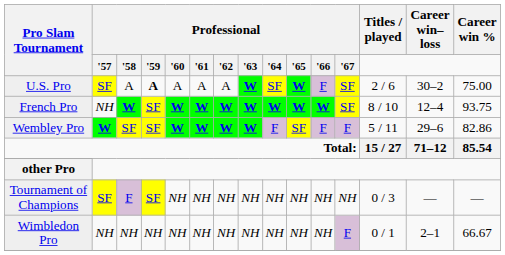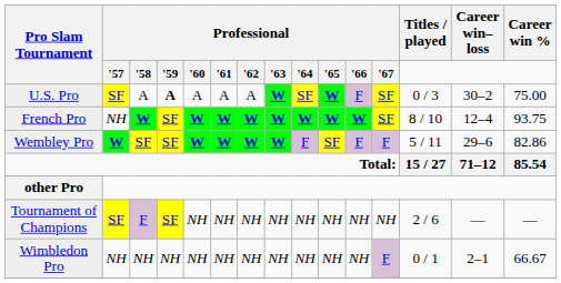 <table class=wikitable style=text-align:center;font-size:100%>
 <tr style="background:#efefef;">
 <th rowspan="2" style="width:100px;"><strong><a href='#'>Pro Slam Tournament</a></strong></th>
 <th colspan="11">Professional</th>
 <th rowspan="1" style="width:50px;"><strong>Titles</strong> / <strong>played</strong></th>
 <th rowspan="1" style="width:50px;"><strong>Career win–loss</strong></th>
 <th rowspan="1" style="width:50px;"><strong>Career win %</strong></th>
 </tr>
 <tr>
 <th><small>'57</small></th>
 <th><small>'58</small></th>
 <th><small>'59</small></th>
 <th><small>'60</small></th>
 <th><small>'61</small></th>
 <th><small>'62</small></th>
 <th><small>'63</small></th>
 <th><small>'64</small></th>
 <th><small>'65</small></th>
 <th><small>'66</small></th>
 <th><small>'67</small></th>
 </tr>
 <tr>
 <td style="background:#EFEFEF;"><a href='#'>U.S. Pro</a></td>
 <td style="text-align:center; background:yellow;"><a href='#'>SF</a></td>
 <td style="text-align:center;">A</td>
 <td style="text-align:center;"><strong>A</strong></td>
 <td style="text-align:center;">A</td>
 <td style="text-align:center;">A</td>
 <td style="text-align:center;">A</td>
 <td style="text-align:center; background:#0f0;"><strong><a href='#'>W</a></strong></td>
 <td style="text-align:center; background:yellow;"><a href='#'>SF</a></td>
 <td style="text-align:center; background:#0f0;"><strong><a href='#'>W</a></strong></td>
 <td style="text-align:center; background:thistle;"><a href='#'>F</a></td>
 <td style="text-align:center; background:yellow;"><a href='#'>SF</a></td>
-<td style="text-align:center;">2 / 6</td>
+<td style="text-align:center;">0 / 3</td>
 <td style="text-align:center;">30–2</td>
 <td style="text-align:center;">75.00</td>
 </tr>
 <tr>
 <td style="background:#EFEFEF;"><a href='#'>French Pro</a></td>
 <td style="text-align:center;"><em>NH</em></td>
 <td style="text-align:center; background:#0f0;"><strong><a href='#'>W</a></strong></td>
 <td style="text-align:center; background:yellow;"><a href='#'>SF</a></td>
 <td style="text-align:center; background:#0f0;"><strong><a href='#'>W</a></strong></td>
 <td style="text-align:center; background:#0f0;"><strong><a href='#'>W</a></strong></td>
 <td style="text-align:center; background:#0f0;"><strong><a href='#'>W</a></strong></td>
 <td style="text-align:center; background:#0f0;"><strong><a href='#'>W</a></strong></td>
 <td style="text-align:center; background:#0f0;"><strong><a href='#'>W</a></strong></td>
 <td style="text-align:center; background:#0f0;"><strong><a href='#'>W</a></strong></td>
 <td style="text-align:center; background:#0f0;"><strong><a href='#'>W</a></strong></td>
 <td style="text-align:center; background:yellow;"><a href='#'>SF</a></td>
 <td style="text-align:center;">8 / 10</td>
 <td style="text-align:center;">12–4</td>
 <td style="text-align:center;">93.75</td>
 </tr>
 <tr>
 <td style="background:#EFEFEF;"><a href='#'>Wembley Pro</a></td>
 <td style="text-align:center; background:#0f0;"><strong><a href='#'>W</a></strong></td>
 <td style="text-align:center; background:yellow;"><a href='#'>SF</a></td>
 <td style="text-align:center; background:yellow;"><a href='#'>SF</a></td>
 <td style="text-align:center; background:#0f0;"><strong><a href='#'>W</a></strong></td>
 <td style="text-align:center; background:#0f0;"><strong><a href='#'>W</a></strong></td>
 <td style="text-align:center; background:#0f0;"><strong><a href='#'>W</a></strong></td>
 <td style="text-align:center; background:#0f0;"><strong><a href='#'>W</a></strong></td>
 <td style="text-align:center; background:thistle;"><a href='#'>F</a></td>
 <td style="text-align:center; background:yellow;"><a href='#'>SF</a></td>
 <td style="text-align:center; background:thistle;"><a href='#'>F</a></td>
 <td style="text-align:center; background:thistle;"><a href='#'>F</a></td>
 <td style="text-align:center;">5 / 11</td>
 <td style="text-align:center;">29–6</td>
 <td style="text-align:center;">82.86</td>
 </tr>
 <tr>
 <td colspan="12" align="right"><strong>Total:</strong></td>
 <th style="text-align:center;"><strong>15</strong> / 27</th>
 <th style="text-align:center;">71–12</th>
 <th style="text-align:center;">85.54</th>
 </tr>
 <tr>
 </tr>
 <tr style="background:#efefef;">
 <th style="width:100px;"><strong>other Pro</strong></th>
 </tr>
 <tr>
 <td style="background:#EFEFEF;"><a href='#'>Tournament of Champions</a></td>
 <td style="text-align:center; background:yellow;"><a href='#'>SF</a></td>
 <td style="text-align:center; background:thistle;"><a href='#'>F</a></td>
 <td style="text-align:center; background:yellow;"><a href='#'>SF</a></td>
 <td style="text-align:center;"><em>NH</em></td>
 <td style="text-align:center;"><em>NH</em></td>
 <td style="text-align:center;"><em>NH</em></td>
 <td style="text-align:center;"><em>NH</em></td>
 <td style="text-align:center;"><em>NH</em></td>
 <td style="text-align:center;"><em>NH</em></td>
 <td style="text-align:center;"><em>NH</em></td>
 <td style="text-align:center;"><em>NH</em></td>
-<td style="text-align:center;">0 / 3</td>
+<td style="text-align:center;">2 / 6</td>
 <td style="text-align:center;">—</td>
 <td style="text-align:center;">—</td>
 </tr>
 <tr>
 <td style="background:#EFEFEF;"><a href='#'>Wimbledon Pro</a></td>
 <td style="text-align:center;"><em>NH</em></td>
 <td style="text-align:center;"><em>NH</em></td>
 <td style="text-align:center;"><em>NH</em></td>
 <td style="text-align:center;"><em>NH</em></td>
 <td style="text-align:center;"><em>NH</em></td>
 <td style="text-align:center;"><em>NH</em></td>
 <td style="text-align:center;"><em>NH</em></td>
 <td style="text-align:center;"><em>NH</em></td>
 <td style="text-align:center;"><em>NH</em></td>
 <td style="text-align:center;"><em>NH</em></td>
 <td style="text-align:center; background:thistle;"><a href='#'>F</a></td>
 <td style="text-align:center;">0 / 1</td>
 <td style="text-align:center;">2–1</td>
 <td style="text-align:center;">66.67</td>
 </tr>
 <tr>
 </tr>
 </table>
